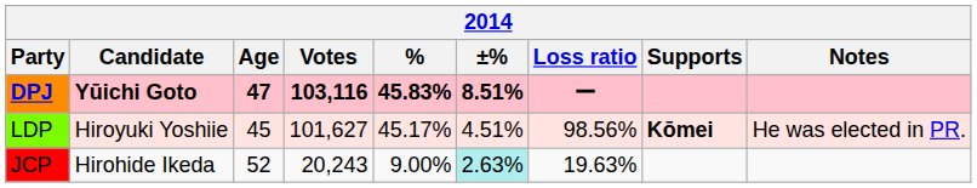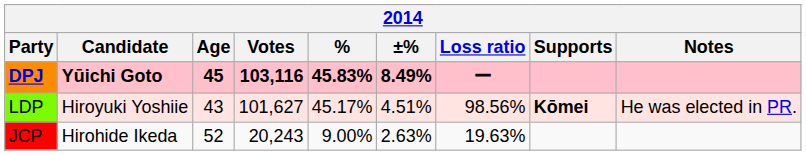 <table class="wikitable">
 <tr>
 <th colspan="9"><a href='#'>2014</a></th>
 </tr>
 <tr>
 <th>Party</th>
 <th>Candidate</th>
 <th>Age</th>
 <th>Votes</th>
 <th>%</th>
 <th>±%</th>
 <th><a href='#'>Loss ratio</a></th>
 <th>Supports</th>
 <th>Notes</th>
 </tr>
 <tr>
 <td style="background:darkorange ;"><strong><a href='#'>DPJ</a></strong></td>
 <td style="background:pink;"><strong>Yūichi Goto</strong></td>
-<td style="background:pink;text-align:center"><strong>47</strong></td>
+<td style="background:pink;text-align:center"><strong>45</strong></td>
 <td style="background:pink;text-align:right"><strong>103,116</strong></td>
 <td style="background:pink;text-align:right"><strong>45.83%</strong></td>
-<td style="background:pink;text-align:right"><strong>8.51%</strong></td>
+<td style="background:pink;text-align:right"><strong>8.49%</strong></td>
 <td style="background:pink;text-align:center"><strong>ー</strong></td>
 <td style="background:pink;"></td>
 <td style="background:pink;"></td>
 </tr>
 <tr>
 <td style="background:lawngreen;">LDP</td>
 <td style="background:mistyrose;">Hiroyuki Yoshiie</td>
-<td style="background:mistyrose;text-align:center">45</td>
+<td style="background:mistyrose;text-align:center">43</td>
 <td style="background:mistyrose;text-align:right">101,627</td>
 <td style="background:mistyrose;text-align:right">45.17%</td>
 <td style="background:mistyrose;text-align:right">4.51%</td>
 <td style="background:mistyrose;text-align:right">98.56%</td>
 <td style="background:mistyrose;"><strong>Kōmei</strong></td>
 <td style="background:mistyrose;">He was elected in <a href='#'>PR</a>.</td>
 </tr>
 <tr>
 <td style="background:red;">JCP</td>
 <td>Hirohide Ikeda</td>
 <td style="text-align:center">52</td>
 <td style="text-align:right">20,243</td>
 <td style="text-align:right">9.00%</td>
-<td style="background: paleturquoise; text-align:right">2.63%</td>
+<td style="text-align:right">2.63%</td>
 <td style="text-align:right">19.63%</td>
 <td></td>
 <td></td>
 </tr>
 </table>
